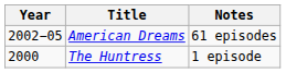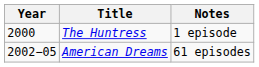 <table class="wikitable">
 <tr>
 <th>Year</th>
 <th>Title</th>
 <th>Notes</th>
 </tr>
 <tr>
+<td>2000</td>
+<td><em><a href='#'>The Huntress</a></em></td>
+<td>1 episode</td>
+</tr>
+<tr>
 <td>2002−05</td>
 <td><em><a href='#'>American Dreams</a></em></td>
 <td>61 episodes</td>
 </tr>
-<tr>
-<td>2000</td>
-<td><em><a href='#'>The Huntress</a></em></td>
-<td>1 episode</td>
-</tr>
 </table>
